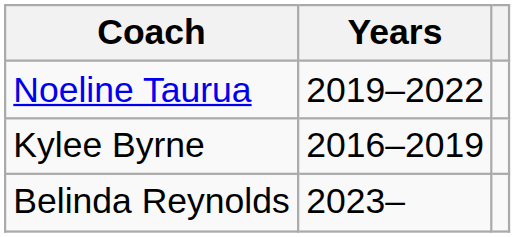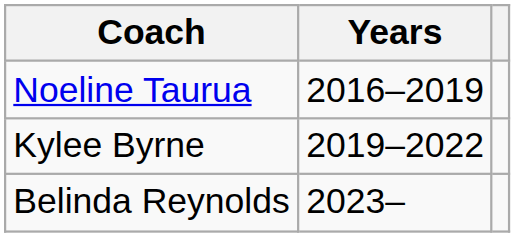 <table class="wikitable">
 <tr>
 <th>Coach</th>
 <th>Years</th>
 <th></th>
 </tr>
 <tr>
 <td><a href='#'>Noeline Taurua</a></td>
-<td>2019–2022</td>
+<td>2016–2019</td>
 <td></td>
 </tr>
 <tr>
 <td>Kylee Byrne</td>
-<td>2016–2019</td>
+<td>2019–2022</td>
 <td></td>
 </tr>
 <tr>
 <td>Belinda Reynolds</td>
 <td>2023–</td>
 <td></td>
 </tr>
 </table>
